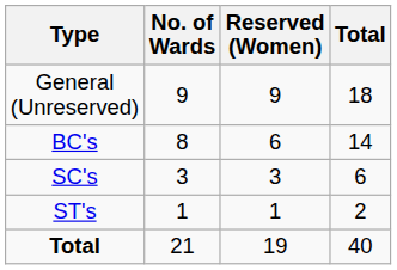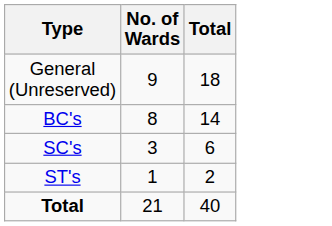 <table class="wikitable" style="text-align: center;">
 <tr>
 <th>Type</th>
 <th>No. of <br>Wards</th>
-<th>Reserved<br>(Women)</th>
 <th>Total</th>
 </tr>
 <tr>
 <td>General<br>(Unreserved)</td>
-<td>9</td>
 <td>9</td>
 <td>18</td>
 </tr>
 <tr>
 <td><a href='#'>BC's</a></td>
 <td>8</td>
-<td>6</td>
 <td>14</td>
 </tr>
 <tr>
 <td><a href='#'>SC's</a></td>
-<td>3</td>
 <td>3</td>
 <td>6</td>
 </tr>
 <tr>
 <td><a href='#'>ST's</a></td>
 <td>1</td>
-<td>1</td>
 <td>2</td>
 </tr>
 <tr>
 <td><strong>Total</strong></td>
 <td>21</td>
-<td>19</td>
 <td>40</td>
 </tr>
 </table>
